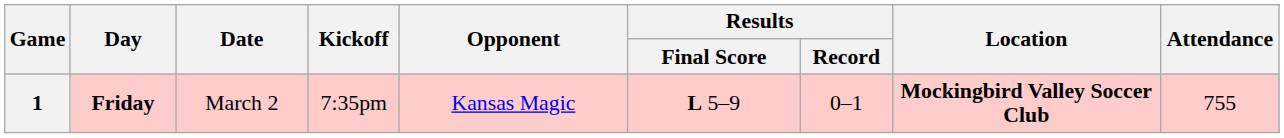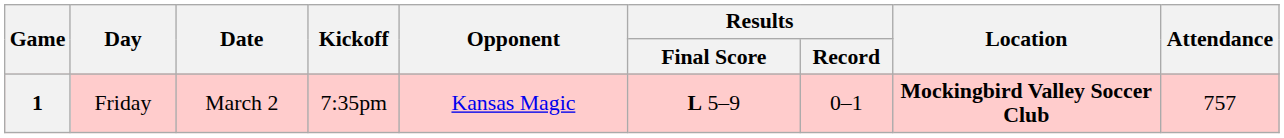 <table class="wikitable">
 <tr>
 <th rowspan="2" width="40">Game</th>
 <th rowspan="2" width="70">Day</th>
 <th rowspan="2" width="90">Date</th>
 <th rowspan="2" width="60">Kickoff</th>
 <th rowspan="2" width="160">Opponent</th>
 <th colspan="2" width="180">Results</th>
 <th rowspan="2" width="190">Location</th>
 <th rowspan="2" width="80">Attendance</th>
 </tr>
 <tr>
 <th width="120">Final Score</th>
 <th width="60">Record</th>
 </tr>
 <tr align="center" bgcolor="#FFCCCC">
 <th>1</th>
-<td><strong>Friday</strong></td>
+<td>Friday</td>
 <td>March 2</td>
 <td>7:35pm</td>
 <td><a href='#'>Kansas Magic</a></td>
 <td><strong>L</strong> 5–9</td>
 <td>0–1</td>
 <td><strong>Mockingbird Valley Soccer Club</strong></td>
-<td>755</td>
+<td>757</td>
 </tr>
 </table>
